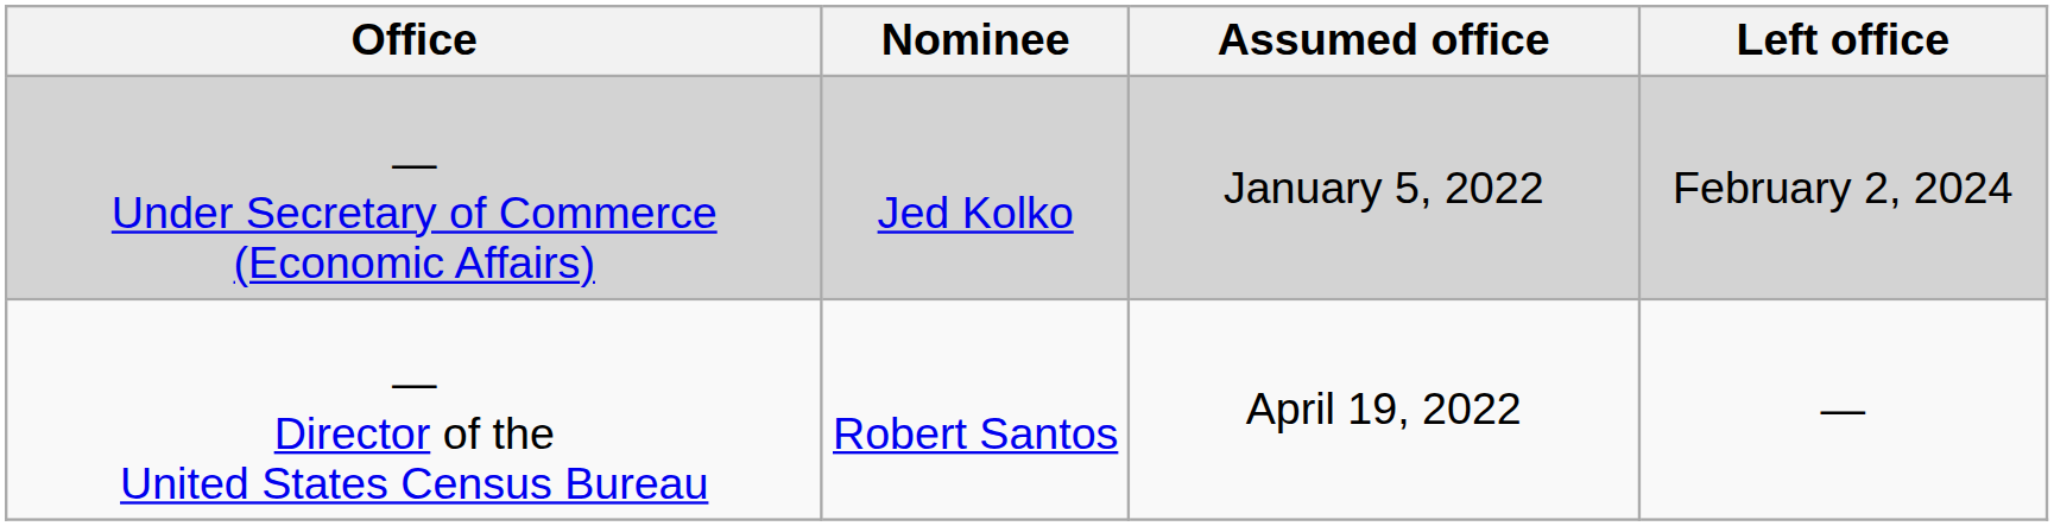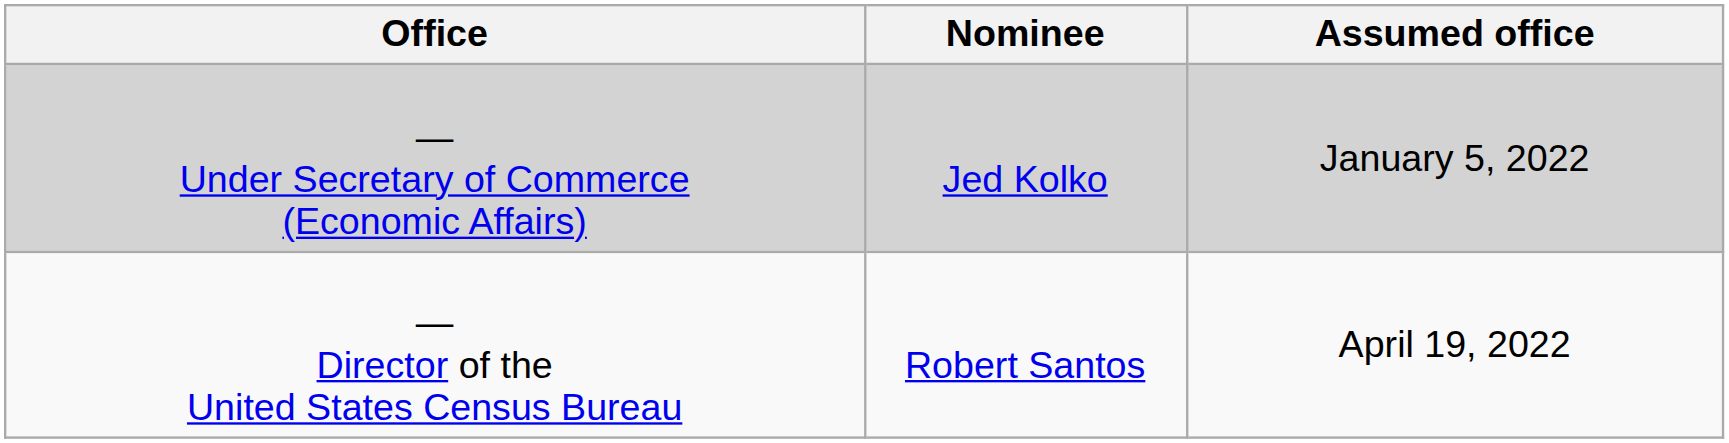 <table class="wikitable sortable" style="text-align:center">
 <tr>
 <th style="width:40%;">Office</th>
 <th style="width:15%;">Nominee</th>
 <th style="width:25%;" data-sort-type="date">Assumed office</th>
-<th style="width:20%;" data-sort-type="date">Left office</th>
 </tr>
 <tr style="background:lightgray;">
 <td><br>—<br><a href='#'>Under Secretary of Commerce<br>(Economic Affairs)</a></td>
 <td><br><a href='#'>Jed Kolko</a></td>
 <td data-sort-value="January 5, 2022">January 5, 2022<br></td>
-<td>February 2, 2024</td>
 </tr>
 <tr>
 <td><br>—<br><a href='#'>Director</a> of the<br><a href='#'>United States Census Bureau</a></td>
 <td><br><a href='#'>Robert Santos</a></td>
 <td data-sort-value="April 19, 2022">April 19, 2022<br></td>
-<td>—</td>
 </tr>
 </table>
